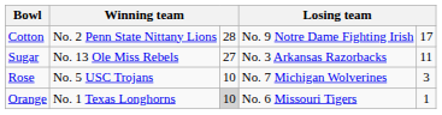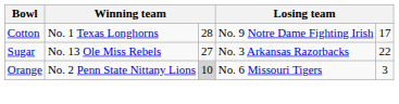 <table class="wikitable">
 <tr>
 <th>Bowl</th>
 <th colspan=2>Winning team</th>
 <th colspan=2>Losing team</th>
 </tr>
 <tr>
 <td><a href='#'>Cotton</a></td>
-<td>No. 2 <a href='#'>Penn State Nittany Lions</a></td>
+<td>No. 1 <a href='#'>Texas Longhorns</a></td>
 <td>28</td>
 <td>No. 9 <a href='#'>Notre Dame Fighting Irish</a></td>
 <td>17</td>
 </tr>
 <tr>
 <td><a href='#'>Sugar</a></td>
 <td>No. 13 <a href='#'>Ole Miss Rebels</a></td>
 <td>27</td>
 <td>No. 3 <a href='#'>Arkansas Razorbacks</a></td>
-<td>11</td>
-</tr>
-<tr>
-<td><a href='#'>Rose</a></td>
-<td>No. 5 <a href='#'>USC Trojans</a></td>
-<td>10</td>
-<td>No. 7 <a href='#'>Michigan Wolverines</a></td>
-<td align=center>3</td>
+<td>22</td>
 </tr>
 <tr>
 <td><a href='#'>Orange</a></td>
-<td>No. 1 <a href='#'>Texas Longhorns</a></td>
+<td>No. 2 <a href='#'>Penn State Nittany Lions</a></td>
 <td style="background: lightgrey;">10</td>
 <td>No. 6 <a href='#'>Missouri Tigers</a></td>
-<td align=center>1</td>
+<td align=center>3</td>
 </tr>
 </table>
